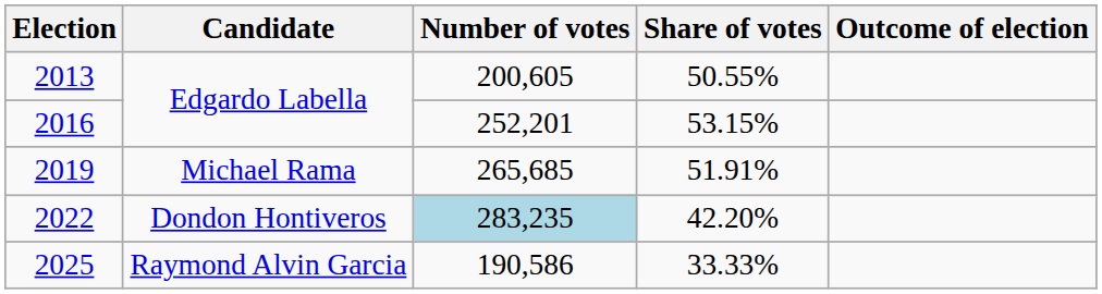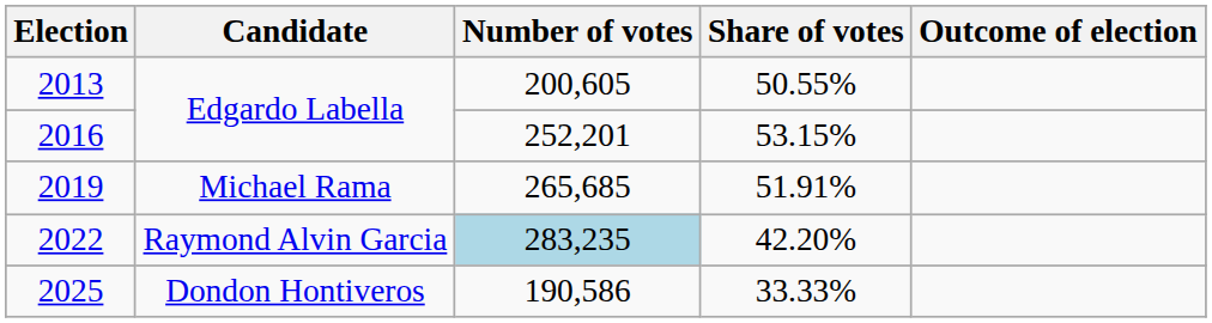 <table class=wikitable style="text-align:center;">
 <tr>
 <th>Election</th>
 <th>Candidate</th>
 <th>Number of votes</th>
 <th>Share of votes</th>
 <th>Outcome of election</th>
 </tr>
 <tr>
 <td><a href='#'>2013</a></td>
 <td rowspan="2"><a href='#'>Edgardo Labella</a></td>
 <td>200,605</td>
 <td>50.55%</td>
 <td></td>
 </tr>
 <tr>
 <td><a href='#'>2016</a></td>
 <td>252,201</td>
 <td>53.15%</td>
 <td></td>
 </tr>
 <tr>
 <td><a href='#'>2019</a></td>
 <td><a href='#'>Michael Rama</a></td>
 <td>265,685</td>
 <td>51.91%</td>
 <td></td>
 </tr>
 <tr>
 <td><a href='#'>2022</a></td>
-<td><a href='#'>Dondon Hontiveros</a></td>
+<td><a href='#'>Raymond Alvin Garcia</a></td>
 <td style="background: lightblue;">283,235</td>
 <td>42.20%</td>
 <td></td>
 </tr>
 <tr>
 <td><a href='#'>2025</a></td>
-<td><a href='#'>Raymond Alvin Garcia</a></td>
+<td><a href='#'>Dondon Hontiveros</a></td>
 <td>190,586</td>
 <td>33.33%</td>
 <td></td>
 </tr>
 </table>
